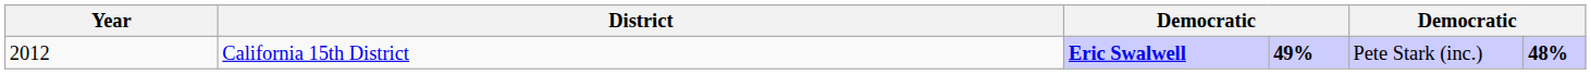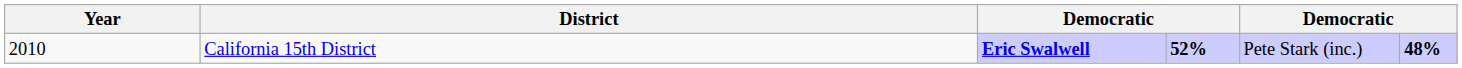 <table class="wikitable" style="width: 100%;">
 <tr>
 <th>Year</th>
 <th>District</th>
 <th colspan="2" style="width: 18%;">Democratic</th>
 <th colspan="2" style="width: 15%;">Democratic</th>
 </tr>
 <tr>
-<td style="text-align: left;">2012</td>
+<td style="text-align: left;">2010</td>
 <td style="text-align: left;"><a href='#'>California 15th District</a></td>
 <td style="background:#ccf;"><strong><a href='#'>Eric Swalwell</a></strong></td>
-<td style="background:#ccf;"><strong>49%</strong></td>
+<td style="background:#ccf;"><strong>52%</strong></td>
 <td style="background:#ccf;">Pete Stark (inc.)</td>
 <td style="background:#ccf;"><strong>48%</strong></td>
 </tr>
 </table>
